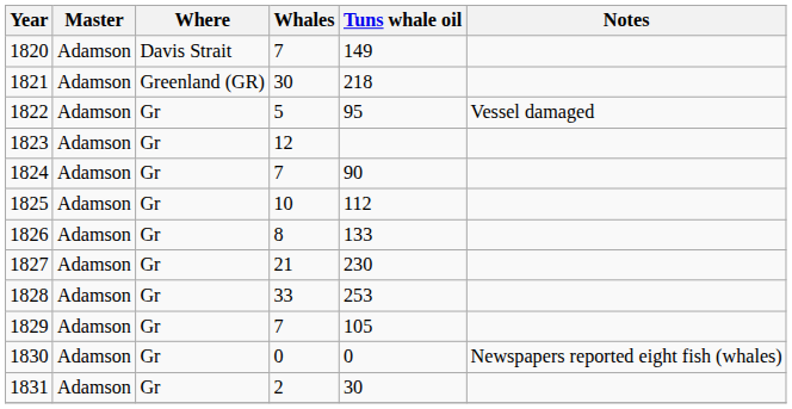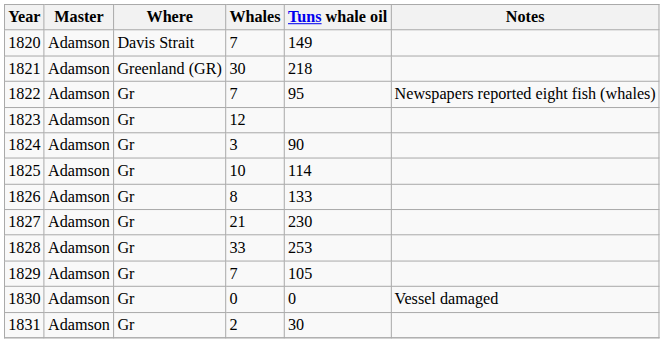 <table class="sortable wikitable">
 <tr>
 <th>Year</th>
 <th>Master</th>
 <th>Where</th>
 <th>Whales</th>
 <th><a href='#'>Tuns</a> whale oil</th>
 <th>Notes</th>
 </tr>
 <tr>
 <td>1820</td>
 <td>Adamson</td>
 <td>Davis Strait</td>
 <td>7</td>
 <td>149</td>
 <td></td>
 </tr>
 <tr>
 <td>1821</td>
 <td>Adamson</td>
 <td>Greenland (GR)</td>
 <td>30</td>
 <td>218</td>
 <td></td>
 </tr>
 <tr>
 <td>1822</td>
 <td>Adamson</td>
 <td>Gr</td>
-<td>5</td>
+<td>7</td>
 <td>95</td>
-<td>Vessel damaged</td>
+<td>Newspapers reported eight fish (whales)</td>
 </tr>
 <tr>
 <td>1823</td>
 <td>Adamson</td>
 <td>Gr</td>
 <td>12</td>
 <td></td>
 <td></td>
 </tr>
 <tr>
 <td>1824</td>
 <td>Adamson</td>
 <td>Gr</td>
-<td>7</td>
+<td>3</td>
 <td>90</td>
 <td></td>
 </tr>
 <tr>
 <td>1825</td>
 <td>Adamson</td>
 <td>Gr</td>
 <td>10</td>
-<td>112</td>
+<td>114</td>
 <td></td>
 </tr>
 <tr>
 <td>1826</td>
 <td>Adamson</td>
 <td>Gr</td>
 <td>8</td>
 <td>133</td>
 <td></td>
 </tr>
 <tr>
 <td>1827</td>
 <td>Adamson</td>
 <td>Gr</td>
 <td>21</td>
 <td>230</td>
 <td></td>
 </tr>
 <tr>
 <td>1828</td>
 <td>Adamson</td>
 <td>Gr</td>
 <td>33</td>
 <td>253</td>
 <td></td>
 </tr>
 <tr>
 <td>1829</td>
 <td>Adamson</td>
 <td>Gr</td>
 <td>7</td>
 <td>105</td>
 <td></td>
 </tr>
 <tr>
 <td>1830</td>
 <td>Adamson</td>
 <td>Gr</td>
 <td>0</td>
 <td>0</td>
-<td>Newspapers reported eight fish (whales)</td>
+<td>Vessel damaged</td>
 </tr>
 <tr>
 <td>1831</td>
 <td>Adamson</td>
 <td>Gr</td>
 <td>2</td>
 <td>30</td>
 <td></td>
 </tr>
 <tr>
 </tr>
 </table>
